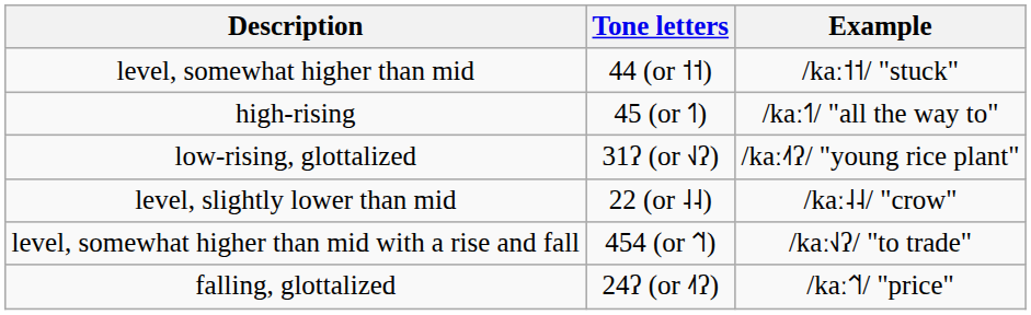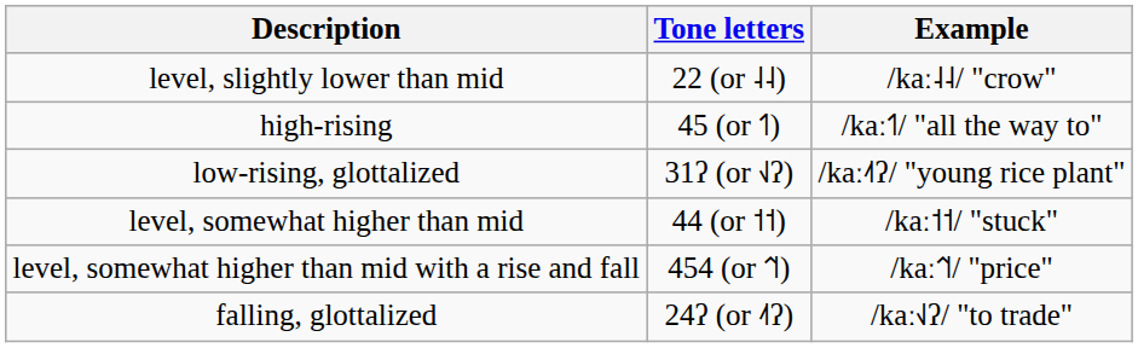 <table class="wikitable" style="text-align: center;">
 <tr>
 <th>Description</th>
 <th><a href='#'>Tone letters</a></th>
 <th>Example</th>
 </tr>
 <tr>
-<td>level, somewhat higher than mid</td>
-<td>44 (or ˦˦)</td>
-<td>/kaː˦˦/  "stuck"</td>
+<td>level, slightly lower than mid</td>
+<td>22 (or ˨˨)</td>
+<td>/kaː˨˨/  "crow"</td>
 </tr>
 <tr>
 <td>high-rising</td>
 <td>45 (or ˦˥)</td>
 <td>/kaː˦˥/  "all the way to"</td>
 </tr>
 <tr>
 <td>low-rising, glottalized</td>
 <td>31ʔ (or ˧˩ʔ)</td>
 <td>/kaː˨˦ʔ/  "young rice plant"</td>
 </tr>
 <tr>
-<td>level, slightly lower than mid</td>
-<td>22 (or ˨˨)</td>
-<td>/kaː˨˨/  "crow"</td>
+<td>level, somewhat higher than mid</td>
+<td>44 (or ˦˦)</td>
+<td>/kaː˦˦/  "stuck"</td>
 </tr>
 <tr>
 <td>level, somewhat higher than mid with a rise and fall</td>
 <td>454 (or ˦˥˦)</td>
-<td>/kaː˧˩ʔ/  "to trade"</td>
+<td>/kaː˦˥˦/  "price"</td>
 </tr>
 <tr>
 <td>falling, glottalized</td>
 <td>24ʔ (or ˨˦ʔ)</td>
-<td>/kaː˦˥˦/  "price"</td>
+<td>/kaː˧˩ʔ/  "to trade"</td>
 </tr>
 </table>
